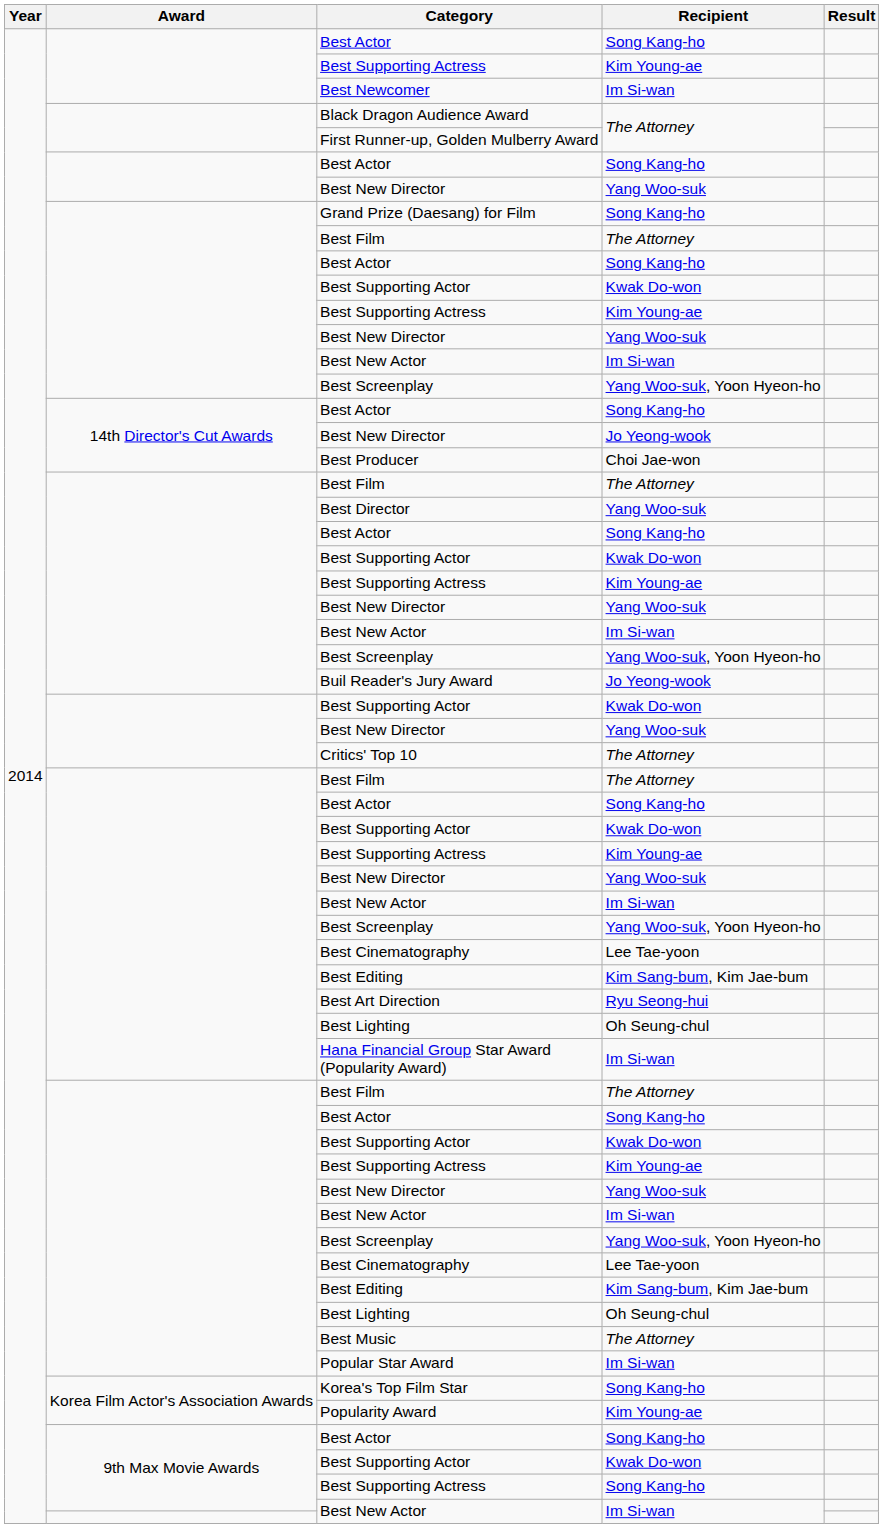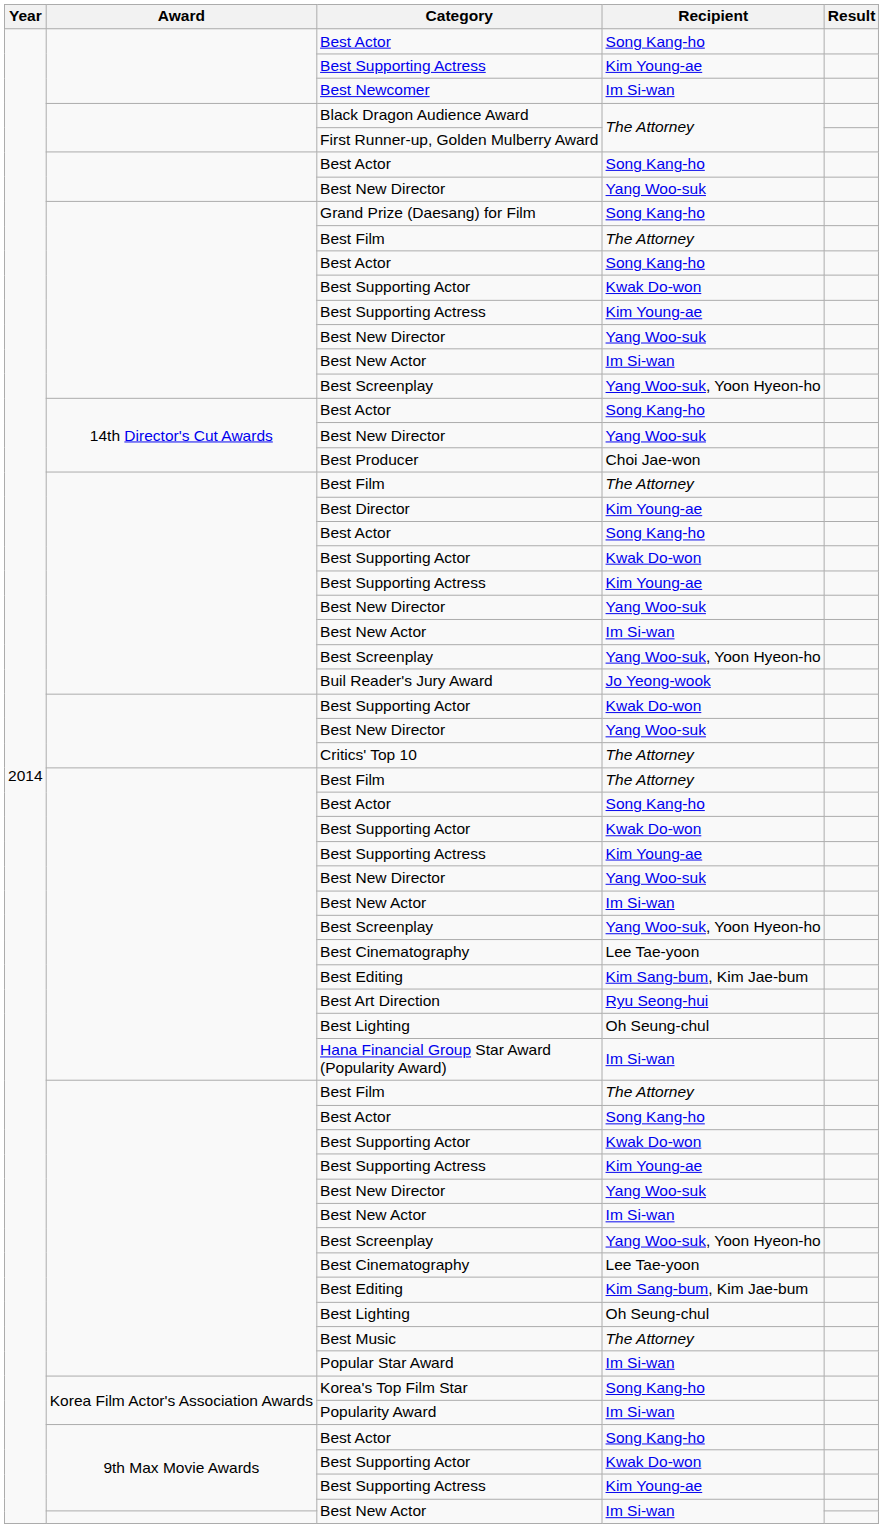 <table class="wikitable sortable">
 <tr>
 <th>Year</th>
 <th>Award</th>
 <th>Category</th>
 <th>Recipient</th>
 <th>Result</th>
 </tr>
 <tr>
 <td rowspan=61>2014</td>
 <td rowspan=3></td>
 <td><a href='#'>Best Actor</a></td>
 <td><a href='#'>Song Kang-ho</a></td>
 <td></td>
 </tr>
 <tr>
 <td><a href='#'>Best Supporting Actress</a></td>
 <td><a href='#'>Kim Young-ae</a></td>
 <td></td>
 </tr>
 <tr>
 <td><a href='#'>Best Newcomer</a></td>
 <td><a href='#'>Im Si-wan</a></td>
 <td></td>
 </tr>
 <tr>
 <td rowspan=2></td>
 <td>Black Dragon Audience Award</td>
 <td rowspan=2><em>The Attorney</em></td>
 <td></td>
 </tr>
 <tr>
 <td>First Runner-up, Golden Mulberry Award</td>
 <td></td>
 </tr>
 <tr>
 <td rowspan=2></td>
 <td>Best Actor</td>
 <td><a href='#'>Song Kang-ho</a></td>
 <td></td>
 </tr>
 <tr>
 <td>Best New Director</td>
 <td><a href='#'>Yang Woo-suk</a></td>
 <td></td>
 </tr>
 <tr>
 <td rowspan=8></td>
 <td>Grand Prize (Daesang) for Film</td>
 <td><a href='#'>Song Kang-ho</a></td>
 <td></td>
 </tr>
 <tr>
 <td>Best Film</td>
 <td><em>The Attorney</em></td>
 <td></td>
 </tr>
 <tr>
 <td>Best Actor</td>
 <td><a href='#'>Song Kang-ho</a></td>
 <td></td>
 </tr>
 <tr>
 <td>Best Supporting Actor</td>
 <td><a href='#'>Kwak Do-won</a></td>
 <td></td>
 </tr>
 <tr>
 <td>Best Supporting Actress</td>
 <td><a href='#'>Kim Young-ae</a></td>
 <td></td>
 </tr>
 <tr>
 <td>Best New Director</td>
 <td><a href='#'>Yang Woo-suk</a></td>
 <td></td>
 </tr>
 <tr>
 <td>Best New Actor</td>
 <td><a href='#'>Im Si-wan</a></td>
 <td></td>
 </tr>
 <tr>
 <td>Best Screenplay</td>
 <td><a href='#'>Yang Woo-suk</a>, Yoon Hyeon-ho</td>
 <td></td>
 </tr>
 <tr>
 <td rowspan=3 style="text-align:center;">14th <a href='#'>Director's Cut Awards</a></td>
 <td>Best Actor</td>
 <td><a href='#'>Song Kang-ho</a></td>
 <td></td>
 </tr>
 <tr>
 <td>Best New Director</td>
-<td><a href='#'>Jo Yeong-wook</a></td>
+<td><a href='#'>Yang Woo-suk</a></td>
 <td></td>
 </tr>
 <tr>
 <td>Best Producer</td>
 <td>Choi Jae-won</td>
 <td></td>
 </tr>
 <tr>
 <td rowspan=9></td>
 <td>Best Film</td>
 <td><em>The Attorney</em></td>
 <td></td>
 </tr>
 <tr>
 <td>Best Director</td>
-<td><a href='#'>Yang Woo-suk</a></td>
+<td><a href='#'>Kim Young-ae</a></td>
 <td></td>
 </tr>
 <tr>
 <td>Best Actor</td>
 <td><a href='#'>Song Kang-ho</a></td>
 <td></td>
 </tr>
 <tr>
 <td>Best Supporting Actor</td>
 <td><a href='#'>Kwak Do-won</a></td>
 <td></td>
 </tr>
 <tr>
 <td>Best Supporting Actress</td>
 <td><a href='#'>Kim Young-ae</a></td>
 <td></td>
 </tr>
 <tr>
 <td>Best New Director</td>
 <td><a href='#'>Yang Woo-suk</a></td>
 <td></td>
 </tr>
 <tr>
 <td>Best New Actor</td>
 <td><a href='#'>Im Si-wan</a></td>
 <td></td>
 </tr>
 <tr>
 <td>Best Screenplay</td>
 <td><a href='#'>Yang Woo-suk</a>, Yoon Hyeon-ho</td>
 <td></td>
 </tr>
 <tr>
 <td>Buil Reader's Jury Award</td>
 <td><a href='#'>Jo Yeong-wook</a></td>
 <td></td>
 </tr>
 <tr>
 <td rowspan=3></td>
 <td>Best Supporting Actor</td>
 <td><a href='#'>Kwak Do-won</a></td>
 <td></td>
 </tr>
 <tr>
 <td>Best New Director</td>
 <td><a href='#'>Yang Woo-suk</a></td>
 <td></td>
 </tr>
 <tr>
 <td>Critics' Top 10</td>
 <td><em>The Attorney</em></td>
 <td></td>
 </tr>
 <tr>
 <td rowspan=12></td>
 <td>Best Film</td>
 <td><em>The Attorney</em></td>
 <td></td>
 </tr>
 <tr>
 <td>Best Actor</td>
 <td><a href='#'>Song Kang-ho</a></td>
 <td></td>
 </tr>
 <tr>
 <td>Best Supporting Actor</td>
 <td><a href='#'>Kwak Do-won</a></td>
 <td></td>
 </tr>
 <tr>
 <td>Best Supporting Actress</td>
 <td><a href='#'>Kim Young-ae</a></td>
 <td></td>
 </tr>
 <tr>
 <td>Best New Director</td>
 <td><a href='#'>Yang Woo-suk</a></td>
 <td></td>
 </tr>
 <tr>
 <td>Best New Actor</td>
 <td><a href='#'>Im Si-wan</a></td>
 <td></td>
 </tr>
 <tr>
 <td>Best Screenplay</td>
 <td><a href='#'>Yang Woo-suk</a>, Yoon Hyeon-ho</td>
 <td></td>
 </tr>
 <tr>
 <td>Best Cinematography</td>
 <td>Lee Tae-yoon</td>
 <td></td>
 </tr>
 <tr>
 <td>Best Editing</td>
 <td><a href='#'>Kim Sang-bum</a>, Kim Jae-bum</td>
 <td></td>
 </tr>
 <tr>
 <td>Best Art Direction</td>
 <td><a href='#'>Ryu Seong-hui</a></td>
 <td></td>
 </tr>
 <tr>
 <td>Best Lighting</td>
 <td>Oh Seung-chul</td>
 <td></td>
 </tr>
 <tr>
 <td><a href='#'>Hana Financial Group</a> Star Award <br> (Popularity Award)</td>
 <td><a href='#'>Im Si-wan</a></td>
 <td></td>
 </tr>
 <tr>
 <td rowspan=12></td>
 <td>Best Film</td>
 <td><em>The Attorney</em></td>
 <td></td>
 </tr>
 <tr>
 <td>Best Actor</td>
 <td><a href='#'>Song Kang-ho</a></td>
 <td></td>
 </tr>
 <tr>
 <td>Best Supporting Actor</td>
 <td><a href='#'>Kwak Do-won</a></td>
 <td></td>
 </tr>
 <tr>
 <td>Best Supporting Actress</td>
 <td><a href='#'>Kim Young-ae</a></td>
 <td></td>
 </tr>
 <tr>
 <td>Best New Director</td>
 <td><a href='#'>Yang Woo-suk</a></td>
 <td></td>
 </tr>
 <tr>
 <td>Best New Actor</td>
 <td><a href='#'>Im Si-wan</a></td>
 <td></td>
 </tr>
 <tr>
 <td>Best Screenplay</td>
 <td><a href='#'>Yang Woo-suk</a>, Yoon Hyeon-ho</td>
 <td></td>
 </tr>
 <tr>
 <td>Best Cinematography</td>
 <td>Lee Tae-yoon</td>
 <td></td>
 </tr>
 <tr>
 <td>Best Editing</td>
 <td><a href='#'>Kim Sang-bum</a>, Kim Jae-bum</td>
 <td></td>
 </tr>
 <tr>
 <td>Best Lighting</td>
 <td>Oh Seung-chul</td>
 <td></td>
 </tr>
 <tr>
 <td>Best Music</td>
 <td><em>The Attorney</em></td>
 <td></td>
 </tr>
 <tr>
 <td>Popular Star Award</td>
 <td><a href='#'>Im Si-wan</a></td>
 <td></td>
 </tr>
 <tr>
 <td rowspan=2 style="text-align:center;">Korea Film Actor's Association Awards</td>
 <td>Korea's Top Film Star</td>
 <td><a href='#'>Song Kang-ho</a></td>
 <td></td>
 </tr>
 <tr>
 <td>Popularity Award</td>
-<td><a href='#'>Kim Young-ae</a></td>
+<td><a href='#'>Im Si-wan</a></td>
 <td></td>
 </tr>
 <tr>
 <td rowspan=4 style="text-align:center;">9th Max Movie Awards</td>
 <td>Best Actor</td>
 <td><a href='#'>Song Kang-ho</a></td>
 <td></td>
 </tr>
 <tr>
 <td>Best Supporting Actor</td>
 <td><a href='#'>Kwak Do-won</a></td>
 <td></td>
 </tr>
 <tr>
 <td>Best Supporting Actress</td>
-<td><a href='#'>Song Kang-ho</a></td>
+<td><a href='#'>Kim Young-ae</a></td>
 <td></td>
 </tr>
 <tr>
 <td rowspan=2>Best New Actor</td>
 <td rowspan=2><a href='#'>Im Si-wan</a></td>
 <td></td>
 </tr>
 <tr>
 <td></td>
 <td></td>
 </tr>
 </table>
